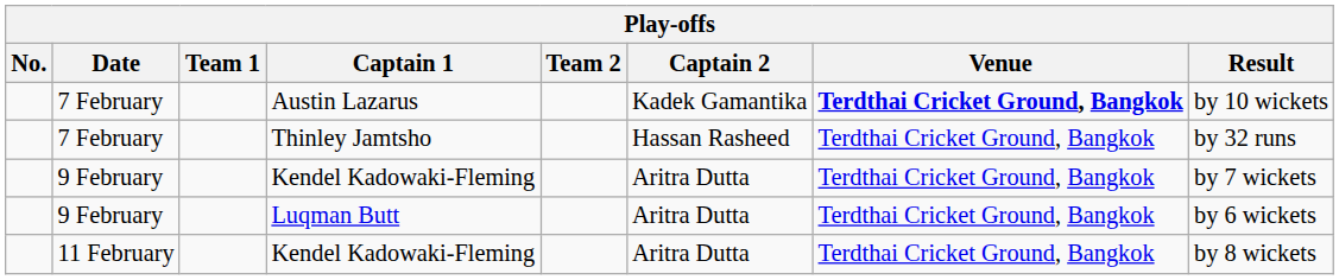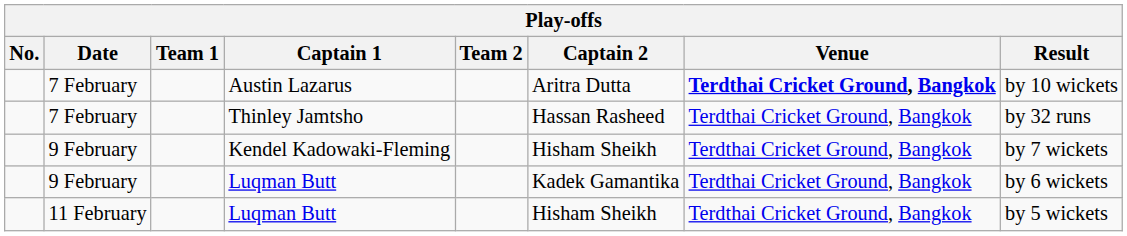 <table class="wikitable">
 <tr>
 <th colspan="8">Play-offs</th>
 </tr>
 <tr>
 <th>No.</th>
 <th>Date</th>
 <th>Team 1</th>
 <th>Captain 1</th>
 <th>Team 2</th>
 <th>Captain 2</th>
 <th>Venue</th>
 <th>Result</th>
 </tr>
 <tr>
 <td></td>
 <td>7 February</td>
 <td></td>
 <td>Austin Lazarus</td>
 <td></td>
-<td>Kadek Gamantika</td>
+<td>Aritra Dutta</td>
 <td><strong><a href='#'>Terdthai Cricket Ground</a>, <a href='#'>Bangkok</a></strong></td>
 <td> by 10 wickets</td>
 </tr>
 <tr>
 <td></td>
 <td>7 February</td>
 <td></td>
 <td>Thinley Jamtsho</td>
 <td></td>
 <td>Hassan Rasheed</td>
 <td><a href='#'>Terdthai Cricket Ground</a>, <a href='#'>Bangkok</a></td>
 <td> by 32 runs</td>
 </tr>
 <tr>
 <td></td>
 <td>9 February</td>
 <td></td>
 <td>Kendel Kadowaki-Fleming</td>
 <td></td>
-<td>Aritra Dutta</td>
+<td>Hisham Sheikh</td>
 <td><a href='#'>Terdthai Cricket Ground</a>, <a href='#'>Bangkok</a></td>
 <td> by 7 wickets</td>
 </tr>
 <tr>
 <td></td>
 <td>9 February</td>
 <td></td>
 <td><a href='#'>Luqman Butt</a></td>
 <td></td>
-<td>Aritra Dutta</td>
+<td>Kadek Gamantika</td>
 <td><a href='#'>Terdthai Cricket Ground</a>, <a href='#'>Bangkok</a></td>
 <td> by 6 wickets</td>
 </tr>
 <tr>
 <td></td>
 <td>11 February</td>
 <td></td>
-<td>Kendel Kadowaki-Fleming</td>
+<td><a href='#'>Luqman Butt</a></td>
 <td></td>
-<td>Aritra Dutta</td>
+<td>Hisham Sheikh</td>
 <td><a href='#'>Terdthai Cricket Ground</a>, <a href='#'>Bangkok</a></td>
-<td> by 8 wickets</td>
+<td> by 5 wickets</td>
 </tr>
 </table>
